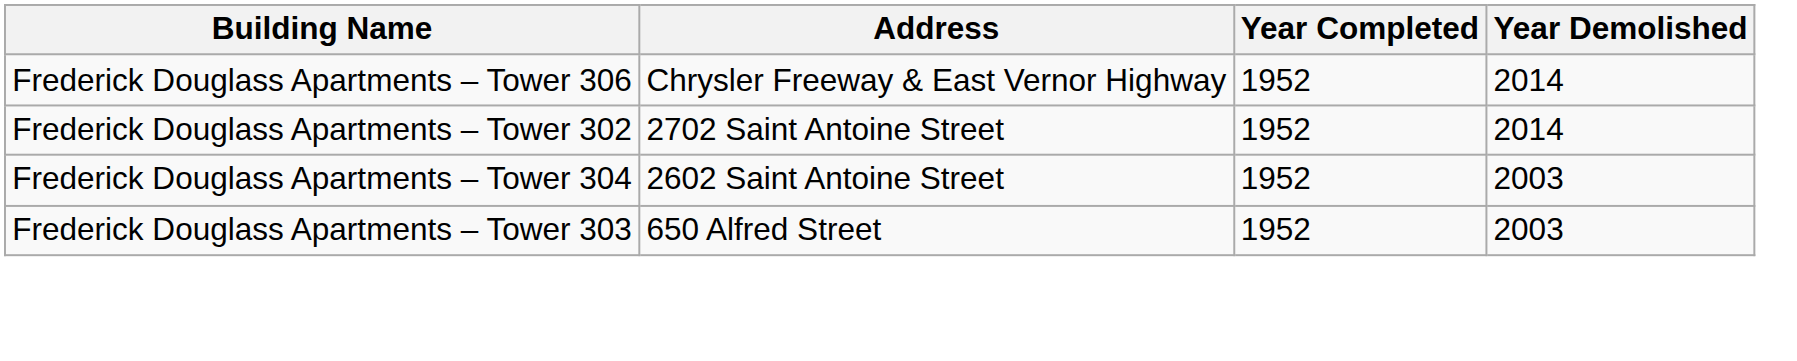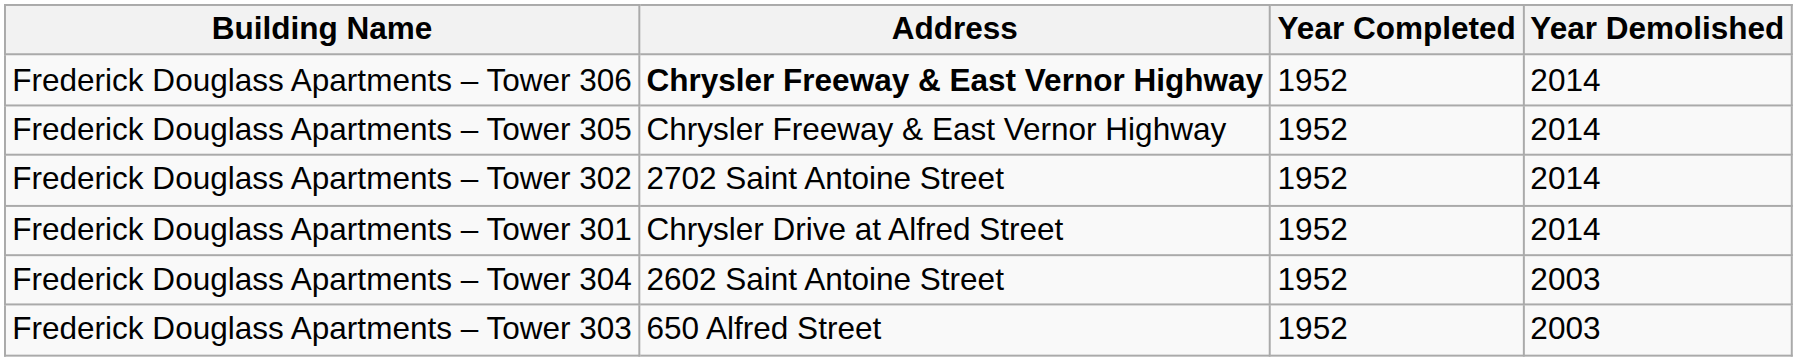 <table class="wikitable">
 <tr>
 <th>Building Name</th>
 <th>Address</th>
 <th>Year Completed</th>
 <th>Year Demolished</th>
 </tr>
 <tr>
 <td>Frederick Douglass Apartments – Tower 306</td>
+<td><strong>Chrysler Freeway & East Vernor Highway</strong></td>
+<td>1952</td>
+<td>2014</td>
+</tr>
+<tr>
+<td>Frederick Douglass Apartments – Tower 305</td>
 <td>Chrysler Freeway & East Vernor Highway</td>
 <td>1952</td>
 <td>2014</td>
 </tr>
 <tr>
 <td>Frederick Douglass Apartments – Tower 302</td>
 <td>2702 Saint Antoine Street</td>
+<td>1952</td>
+<td>2014</td>
+</tr>
+<tr>
+<td>Frederick Douglass Apartments – Tower 301</td>
+<td>Chrysler Drive at Alfred Street</td>
 <td>1952</td>
 <td>2014</td>
 </tr>
 <tr>
 <td>Frederick Douglass Apartments – Tower 304</td>
 <td>2602 Saint Antoine Street</td>
 <td>1952</td>
 <td>2003</td>
 </tr>
 <tr>
 <td>Frederick Douglass Apartments – Tower 303</td>
 <td>650 Alfred Street</td>
 <td>1952</td>
 <td>2003</td>
 </tr>
 </table>
